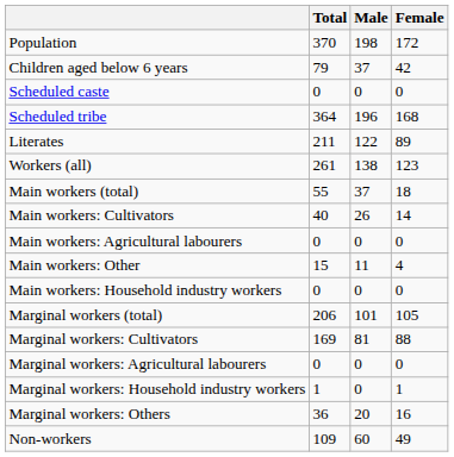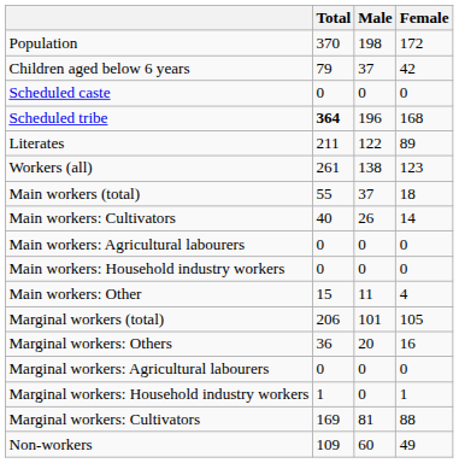 <table class="wikitable sortable">
 <tr>
 <th></th>
 <th>Total</th>
 <th>Male</th>
 <th>Female</th>
 </tr>
 <tr>
 <td>Population</td>
 <td>370</td>
 <td>198</td>
 <td>172</td>
 </tr>
 <tr>
 <td>Children aged below 6 years</td>
 <td>79</td>
 <td>37</td>
 <td>42</td>
 </tr>
 <tr>
 <td><a href='#'>Scheduled caste</a></td>
 <td>0</td>
 <td>0</td>
 <td>0</td>
 </tr>
 <tr>
 <td><a href='#'>Scheduled tribe</a></td>
-<td>364</td>
+<td><strong>364</strong></td>
 <td>196</td>
 <td>168</td>
 </tr>
 <tr>
 <td>Literates</td>
 <td>211</td>
 <td>122</td>
 <td>89</td>
 </tr>
 <tr>
 <td>Workers (all)</td>
 <td>261</td>
 <td>138</td>
 <td>123</td>
 </tr>
 <tr>
 <td>Main workers (total)</td>
 <td>55</td>
 <td>37</td>
 <td>18</td>
 </tr>
 <tr>
 <td>Main workers: Cultivators</td>
 <td>40</td>
 <td>26</td>
 <td>14</td>
 </tr>
 <tr>
 <td>Main workers: Agricultural labourers</td>
 <td>0</td>
 <td>0</td>
 <td>0</td>
 </tr>
 <tr>
+<td>Main workers: Household industry workers</td>
+<td>0</td>
+<td>0</td>
+<td>0</td>
+</tr>
+<tr>
 <td>Main workers: Other</td>
 <td>15</td>
 <td>11</td>
 <td>4</td>
-</tr>
-<tr>
-<td>Main workers: Household industry workers</td>
-<td>0</td>
-<td>0</td>
-<td>0</td>
 </tr>
 <tr>
 <td>Marginal workers (total)</td>
 <td>206</td>
 <td>101</td>
 <td>105</td>
 </tr>
 <tr>
-<td>Marginal workers: Cultivators</td>
-<td>169</td>
-<td>81</td>
-<td>88</td>
+<td>Marginal workers: Others</td>
+<td>36</td>
+<td>20</td>
+<td>16</td>
 </tr>
 <tr>
 <td>Marginal workers: Agricultural labourers</td>
 <td>0</td>
 <td>0</td>
 <td>0</td>
 </tr>
 <tr>
 <td>Marginal workers: Household industry workers</td>
 <td>1</td>
 <td>0</td>
 <td>1</td>
 </tr>
 <tr>
-<td>Marginal workers: Others</td>
-<td>36</td>
-<td>20</td>
-<td>16</td>
+<td>Marginal workers: Cultivators</td>
+<td>169</td>
+<td>81</td>
+<td>88</td>
 </tr>
 <tr>
 <td>Non-workers</td>
 <td>109</td>
 <td>60</td>
 <td>49</td>
 </tr>
 </table>
